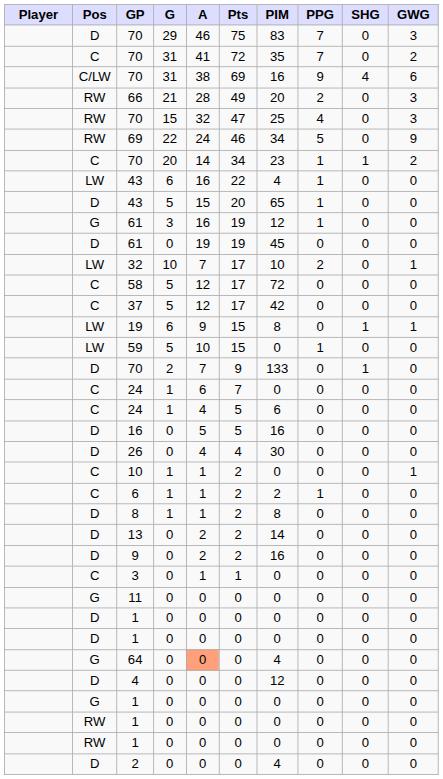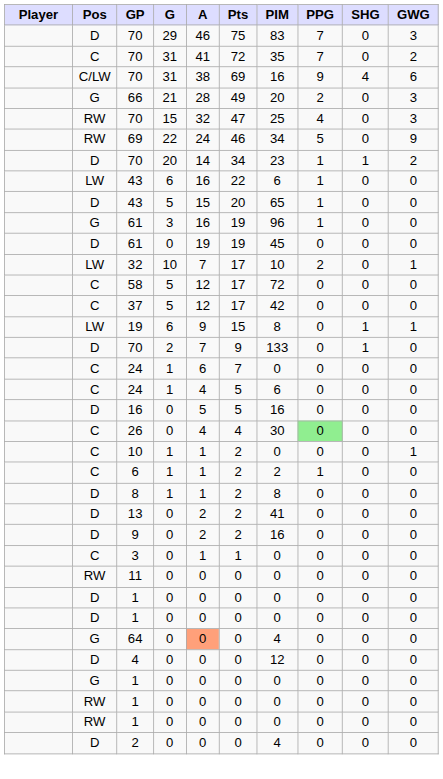 <table style="width:60%;" class="wikitable sortable">
 <tr style="text-align:center;">
 <th style="background:#ddf; width:10%;">Player</th>
 <th style="background:#ddf; width:3%;" title="Position">Pos</th>
 <th style="background:#ddf; width:5%;" title="Games played">GP</th>
 <th style="background:#ddf; width:5%;" title="Goals">G</th>
 <th style="background:#ddf; width:5%;" title="Assists">A</th>
 <th style="background:#ddf; width:5%;" title="Points">Pts</th>
 <th style="background:#ddf; width:5%;" title="Penalties in Minutes">PIM</th>
 <th style="background:#ddf; width:5%;" title="Power Play Goals">PPG</th>
 <th style="background:#ddf; width:5%;" title="Short-handed Goals">SHG</th>
 <th style="background:#ddf; width:5%;" title="Game-winning Goals">GWG</th>
 </tr>
 <tr style="text-align:center;">
 <td style="text-align:right;"></td>
 <td>D</td>
 <td>70</td>
 <td>29</td>
 <td>46</td>
 <td>75</td>
 <td>83</td>
 <td>7</td>
 <td>0</td>
 <td>3</td>
 </tr>
 <tr style="text-align:center;">
 <td style="text-align:right;"></td>
 <td>C</td>
 <td>70</td>
 <td>31</td>
 <td>41</td>
 <td>72</td>
 <td>35</td>
 <td>7</td>
 <td>0</td>
 <td>2</td>
 </tr>
 <tr style="text-align:center;">
 <td style="text-align:right;"></td>
 <td>C/LW</td>
 <td>70</td>
 <td>31</td>
 <td>38</td>
 <td>69</td>
 <td>16</td>
 <td>9</td>
 <td>4</td>
 <td>6</td>
 </tr>
 <tr style="text-align:center;">
 <td style="text-align:right;"></td>
-<td>RW</td>
+<td>G</td>
 <td>66</td>
 <td>21</td>
 <td>28</td>
 <td>49</td>
 <td>20</td>
 <td>2</td>
 <td>0</td>
 <td>3</td>
 </tr>
 <tr style="text-align:center;">
 <td style="text-align:right;"></td>
 <td>RW</td>
 <td>70</td>
 <td>15</td>
 <td>32</td>
 <td>47</td>
 <td>25</td>
 <td>4</td>
 <td>0</td>
 <td>3</td>
 </tr>
 <tr style="text-align:center;">
 <td style="text-align:right;"></td>
 <td>RW</td>
 <td>69</td>
 <td>22</td>
 <td>24</td>
 <td>46</td>
 <td>34</td>
 <td>5</td>
 <td>0</td>
 <td>9</td>
 </tr>
 <tr style="text-align:center;">
 <td style="text-align:right;"></td>
-<td>C</td>
+<td>D</td>
 <td>70</td>
 <td>20</td>
 <td>14</td>
 <td>34</td>
 <td>23</td>
 <td>1</td>
 <td>1</td>
 <td>2</td>
 </tr>
 <tr style="text-align:center;">
 <td style="text-align:right;"></td>
 <td>LW</td>
 <td>43</td>
 <td>6</td>
 <td>16</td>
 <td>22</td>
-<td>4</td>
+<td>6</td>
 <td>1</td>
 <td>0</td>
 <td>0</td>
 </tr>
 <tr style="text-align:center;">
 <td style="text-align:right;"></td>
 <td>D</td>
 <td>43</td>
 <td>5</td>
 <td>15</td>
 <td>20</td>
 <td>65</td>
 <td>1</td>
 <td>0</td>
 <td>0</td>
 </tr>
 <tr style="text-align:center;">
 <td style="text-align:right;"></td>
 <td>G</td>
 <td>61</td>
 <td>3</td>
 <td>16</td>
 <td>19</td>
-<td>12</td>
+<td>96</td>
 <td>1</td>
 <td>0</td>
 <td>0</td>
 </tr>
 <tr style="text-align:center;">
 <td style="text-align:right;"></td>
 <td>D</td>
 <td>61</td>
 <td>0</td>
 <td>19</td>
 <td>19</td>
 <td>45</td>
 <td>0</td>
 <td>0</td>
 <td>0</td>
 </tr>
 <tr style="text-align:center;">
 <td style="text-align:right;"></td>
 <td>LW</td>
 <td>32</td>
 <td>10</td>
 <td>7</td>
 <td>17</td>
 <td>10</td>
 <td>2</td>
 <td>0</td>
 <td>1</td>
 </tr>
 <tr style="text-align:center;">
 <td style="text-align:right;"></td>
 <td>C</td>
 <td>58</td>
 <td>5</td>
 <td>12</td>
 <td>17</td>
 <td>72</td>
 <td>0</td>
 <td>0</td>
 <td>0</td>
 </tr>
 <tr style="text-align:center;">
 <td style="text-align:right;"></td>
 <td>C</td>
 <td>37</td>
 <td>5</td>
 <td>12</td>
 <td>17</td>
 <td>42</td>
 <td>0</td>
 <td>0</td>
 <td>0</td>
 </tr>
 <tr style="text-align:center;">
 <td style="text-align:right;"></td>
 <td>LW</td>
 <td>19</td>
 <td>6</td>
 <td>9</td>
 <td>15</td>
 <td>8</td>
 <td>0</td>
 <td>1</td>
 <td>1</td>
 </tr>
 <tr style="text-align:center;">
 <td style="text-align:right;"></td>
-<td>LW</td>
-<td>59</td>
-<td>5</td>
-<td>10</td>
-<td>15</td>
-<td>0</td>
-<td>1</td>
-<td>0</td>
-<td>0</td>
-</tr>
-<tr style="text-align:center;">
-<td style="text-align:right;"></td>
 <td>D</td>
 <td>70</td>
 <td>2</td>
 <td>7</td>
 <td>9</td>
 <td>133</td>
 <td>0</td>
 <td>1</td>
 <td>0</td>
 </tr>
 <tr style="text-align:center;">
 <td style="text-align:right;"></td>
 <td>C</td>
 <td>24</td>
 <td>1</td>
 <td>6</td>
 <td>7</td>
 <td>0</td>
 <td>0</td>
 <td>0</td>
 <td>0</td>
 </tr>
 <tr style="text-align:center;">
 <td style="text-align:right;"></td>
 <td>C</td>
 <td>24</td>
 <td>1</td>
 <td>4</td>
 <td>5</td>
 <td>6</td>
 <td>0</td>
 <td>0</td>
 <td>0</td>
 </tr>
 <tr style="text-align:center;">
 <td style="text-align:right;"></td>
 <td>D</td>
 <td>16</td>
 <td>0</td>
 <td>5</td>
 <td>5</td>
 <td>16</td>
 <td>0</td>
 <td>0</td>
 <td>0</td>
 </tr>
 <tr style="text-align:center;">
 <td style="text-align:right;"></td>
-<td>D</td>
+<td>C</td>
 <td>26</td>
 <td>0</td>
 <td>4</td>
 <td>4</td>
 <td>30</td>
-<td>0</td>
+<td style="background: lightgreen;">0</td>
 <td>0</td>
 <td>0</td>
 </tr>
 <tr style="text-align:center;">
 <td style="text-align:right;"></td>
 <td>C</td>
 <td>10</td>
 <td>1</td>
 <td>1</td>
 <td>2</td>
 <td>0</td>
 <td>0</td>
 <td>0</td>
 <td>1</td>
 </tr>
 <tr style="text-align:center;">
 <td style="text-align:right;"></td>
 <td>C</td>
 <td>6</td>
 <td>1</td>
 <td>1</td>
 <td>2</td>
 <td>2</td>
 <td>1</td>
 <td>0</td>
 <td>0</td>
 </tr>
 <tr style="text-align:center;">
 <td style="text-align:right;"></td>
 <td>D</td>
 <td>8</td>
 <td>1</td>
 <td>1</td>
 <td>2</td>
 <td>8</td>
 <td>0</td>
 <td>0</td>
 <td>0</td>
 </tr>
 <tr style="text-align:center;">
 <td style="text-align:right;"></td>
 <td>D</td>
 <td>13</td>
 <td>0</td>
 <td>2</td>
 <td>2</td>
-<td>14</td>
+<td>41</td>
 <td>0</td>
 <td>0</td>
 <td>0</td>
 </tr>
 <tr style="text-align:center;">
 <td style="text-align:right;"></td>
 <td>D</td>
 <td>9</td>
 <td>0</td>
 <td>2</td>
 <td>2</td>
 <td>16</td>
 <td>0</td>
 <td>0</td>
 <td>0</td>
 </tr>
 <tr style="text-align:center;">
 <td style="text-align:right;"></td>
 <td>C</td>
 <td>3</td>
 <td>0</td>
 <td>1</td>
 <td>1</td>
 <td>0</td>
 <td>0</td>
 <td>0</td>
 <td>0</td>
 </tr>
 <tr style="text-align:center;">
 <td style="text-align:right;"></td>
-<td>G</td>
+<td>RW</td>
 <td>11</td>
 <td>0</td>
 <td>0</td>
 <td>0</td>
 <td>0</td>
 <td>0</td>
 <td>0</td>
 <td>0</td>
 </tr>
 <tr style="text-align:center;">
 <td style="text-align:right;"></td>
 <td>D</td>
 <td>1</td>
 <td>0</td>
 <td>0</td>
 <td>0</td>
 <td>0</td>
 <td>0</td>
 <td>0</td>
 <td>0</td>
 </tr>
 <tr style="text-align:center;">
 <td style="text-align:right;"></td>
 <td>D</td>
 <td>1</td>
 <td>0</td>
 <td>0</td>
 <td>0</td>
 <td>0</td>
 <td>0</td>
 <td>0</td>
 <td>0</td>
 </tr>
 <tr style="text-align:center;">
 <td style="text-align:right;"></td>
 <td>G</td>
 <td>64</td>
 <td>0</td>
 <td style="background: lightsalmon;">0</td>
 <td>0</td>
 <td>4</td>
 <td>0</td>
 <td>0</td>
 <td>0</td>
 </tr>
 <tr style="text-align:center;">
 <td style="text-align:right;"></td>
 <td>D</td>
 <td>4</td>
 <td>0</td>
 <td>0</td>
 <td>0</td>
 <td>12</td>
 <td>0</td>
 <td>0</td>
 <td>0</td>
 </tr>
 <tr style="text-align:center;">
 <td style="text-align:right;"></td>
 <td>G</td>
 <td>1</td>
 <td>0</td>
 <td>0</td>
 <td>0</td>
 <td>0</td>
 <td>0</td>
 <td>0</td>
 <td>0</td>
 </tr>
 <tr style="text-align:center;">
 <td style="text-align:right;"></td>
 <td>RW</td>
 <td>1</td>
 <td>0</td>
 <td>0</td>
 <td>0</td>
 <td>0</td>
 <td>0</td>
 <td>0</td>
 <td>0</td>
 </tr>
 <tr style="text-align:center;">
 <td style="text-align:right;"></td>
 <td>RW</td>
 <td>1</td>
 <td>0</td>
 <td>0</td>
 <td>0</td>
 <td>0</td>
 <td>0</td>
 <td>0</td>
 <td>0</td>
 </tr>
 <tr style="text-align:center;">
 <td style="text-align:right;"></td>
 <td>D</td>
 <td>2</td>
 <td>0</td>
 <td>0</td>
 <td>0</td>
 <td>4</td>
 <td>0</td>
 <td>0</td>
 <td>0</td>
 </tr>
 </table>
